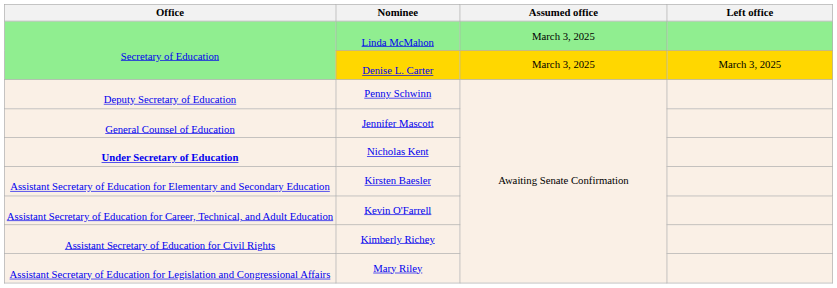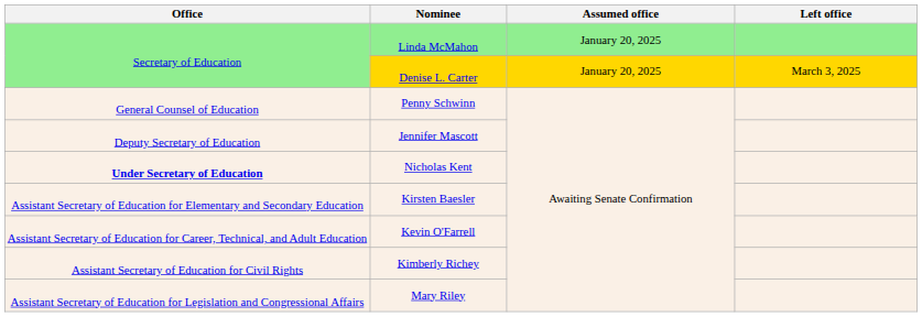 <table class="wikitable sortable" style="text-align:center">
 <tr>
 <th style="width:40%;">Office</th>
 <th style="width:15%;">Nominee</th>
 <th style="width:25%;" data-sort-="" type="date">Assumed office</th>
 <th style="width:20%;" data-sort-="" type="date">Left office</th>
 </tr>
 <tr style="background:lightgreen">
 <td rowspan="2"><br><a href='#'>Secretary of Education</a></td>
 <td><br><a href='#'>Linda McMahon</a></td>
-<td>March 3, 2025<br></td>
+<td>January 20, 2025</td>
 <td></td>
 </tr>
 <tr style="background:gold">
 <td><br><a href='#'>Denise L. Carter</a></td>
-<td>March 3, 2025<br></td>
+<td>January 20, 2025</td>
 <td>March 3, 2025</td>
 </tr>
 <tr style="background:linen">
-<td><br><a href='#'>Deputy Secretary of Education</a></td>
+<td><br><a href='#'>General Counsel of Education</a></td>
 <td><a href='#'>Penny Schwinn</a></td>
 <td rowspan="7">Awaiting Senate Confirmation</td>
 <td></td>
 </tr>
 <tr style="background:linen">
-<td><br><a href='#'>General Counsel of Education</a></td>
+<td><br><a href='#'>Deputy Secretary of Education</a></td>
 <td><a href='#'>Jennifer Mascott</a></td>
 <td></td>
 </tr>
 <tr style="background:linen">
 <td><strong><br><a href='#'>Under Secretary of Education</a></strong></td>
 <td><a href='#'>Nicholas Kent</a></td>
 <td></td>
 </tr>
 <tr style="background:linen">
 <td><br><a href='#'>Assistant Secretary of Education for Elementary and Secondary Education</a></td>
 <td><a href='#'>Kirsten Baesler</a></td>
 <td></td>
 </tr>
 <tr style="background:linen">
 <td><br><a href='#'>Assistant Secretary of Education for Career, Technical, and Adult Education</a></td>
 <td><a href='#'>Kevin O'Farrell</a></td>
 <td></td>
 </tr>
 <tr style="background:linen">
 <td><br><a href='#'>Assistant Secretary of Education for Civil Rights</a></td>
 <td><a href='#'>Kimberly Richey</a></td>
 <td></td>
 </tr>
 <tr style="background:linen">
 <td><br><a href='#'>Assistant Secretary of Education for Legislation and Congressional Affairs</a></td>
 <td><a href='#'>Mary Riley</a></td>
 <td></td>
 </tr>
 </table>
